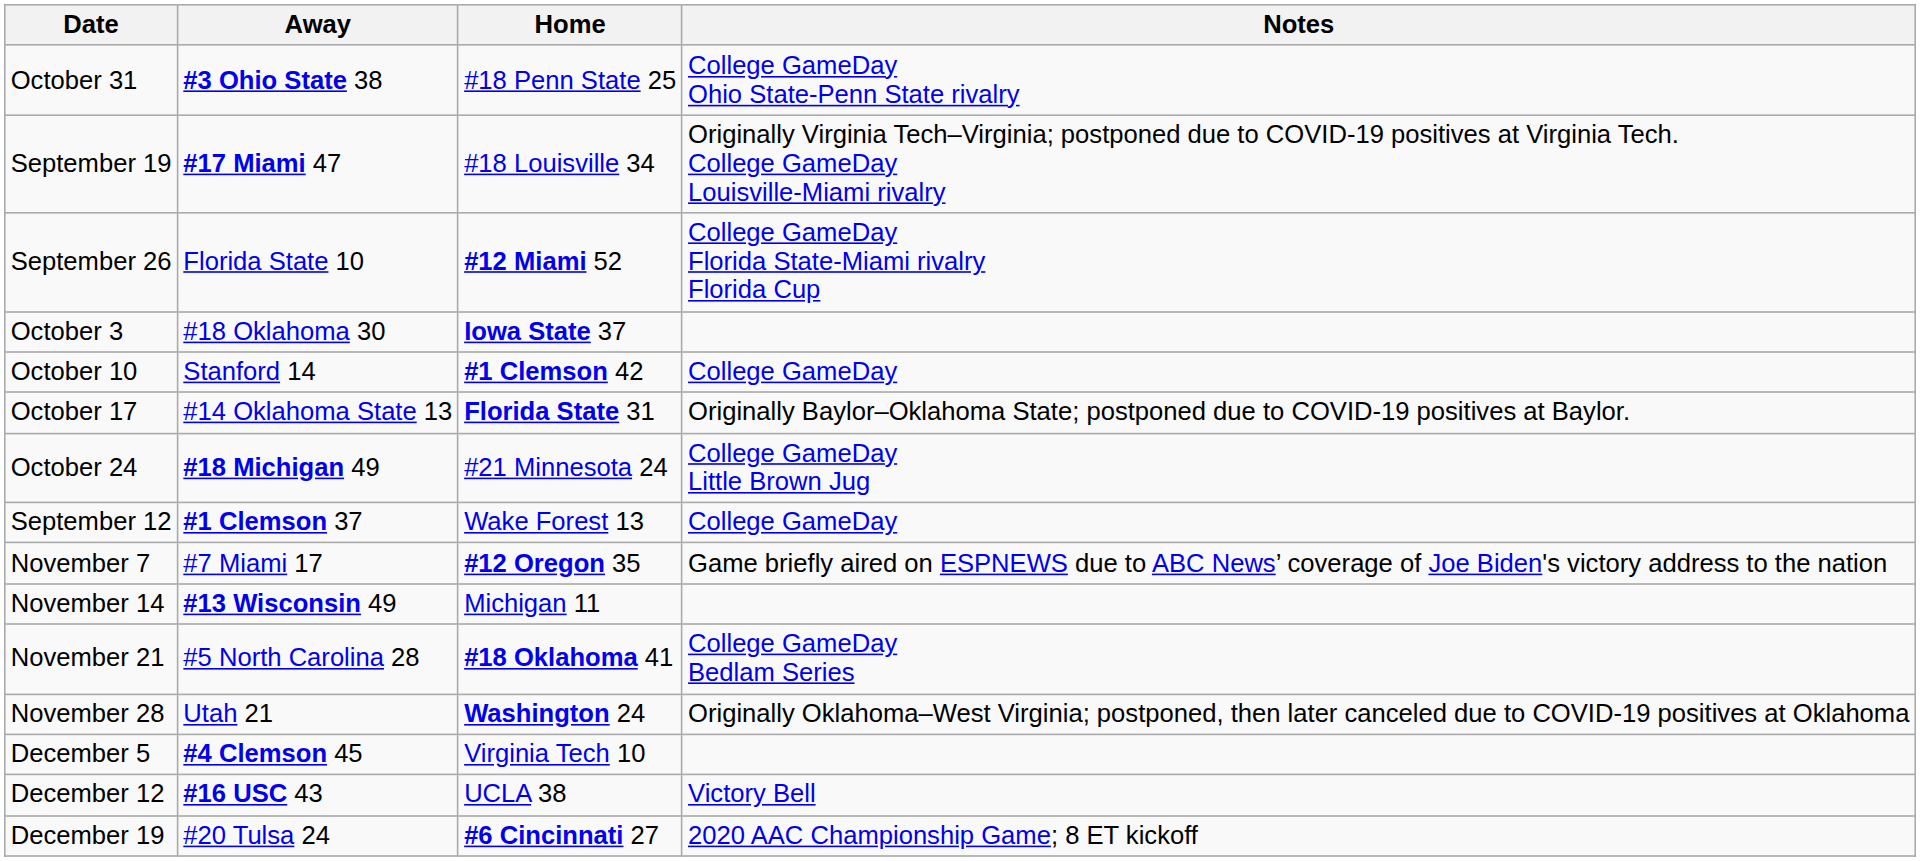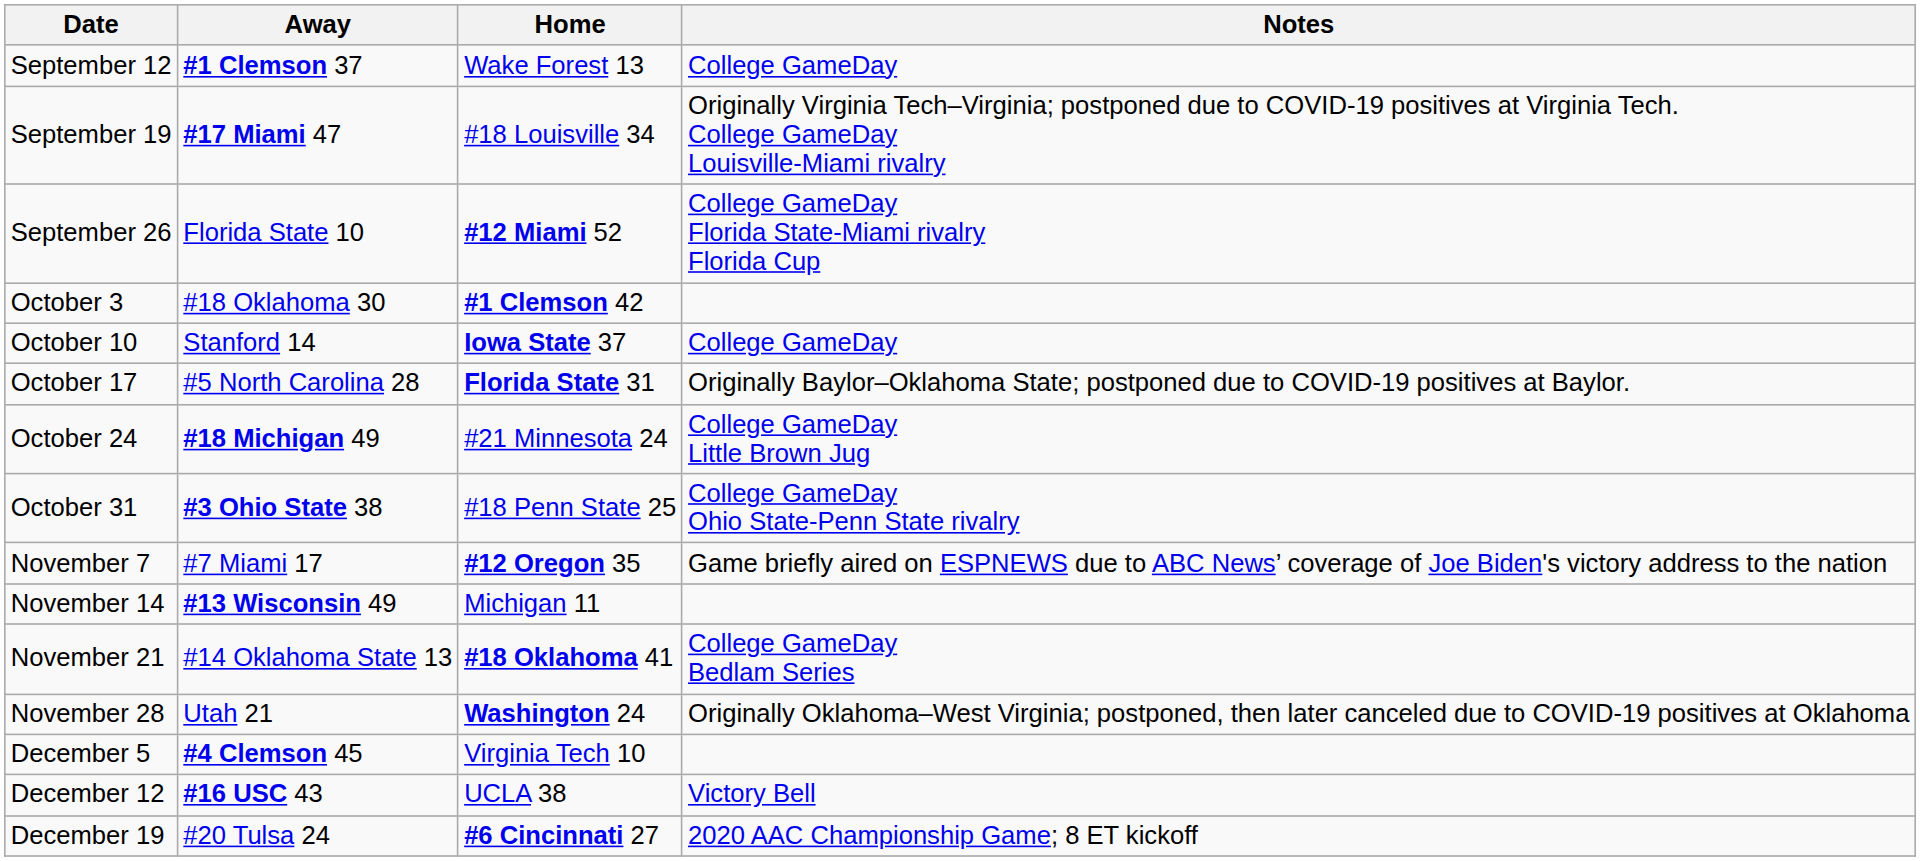 <table class="wikitable sortable">
 <tr>
 <th>Date</th>
 <th>Away</th>
 <th>Home</th>
 <th>Notes</th>
 </tr>
 <tr>
-<td>October 31</td>
-<td><a href='#'><strong>#3 Ohio State</strong></a> 38</td>
-<td><a href='#'>#18 Penn State</a> 25</td>
-<td><a href='#'>College GameDay</a><br><a href='#'>Ohio State-Penn State rivalry</a></td>
+<td>September 12</td>
+<td><a href='#'><strong>#1 Clemson</strong></a> 37</td>
+<td><a href='#'>Wake Forest</a> 13</td>
+<td><a href='#'>College GameDay</a></td>
 </tr>
 <tr>
 <td>September 19</td>
 <td><a href='#'><strong>#17 Miami</strong></a> 47</td>
 <td><a href='#'>#18 Louisville</a> 34</td>
 <td>Originally Virginia Tech–Virginia; postponed due to COVID-19 positives at Virginia Tech.<br><a href='#'>College GameDay</a><br><a href='#'>Louisville-Miami rivalry</a></td>
 </tr>
 <tr>
 <td>September 26</td>
 <td><a href='#'>Florida State</a> 10</td>
 <td><a href='#'><strong>#12 Miami</strong></a> 52</td>
 <td><a href='#'>College GameDay</a><br><a href='#'>Florida State-Miami rivalry</a><br><a href='#'>Florida Cup</a></td>
 </tr>
 <tr>
 <td>October 3</td>
 <td><a href='#'>#18 Oklahoma</a> 30</td>
-<td><a href='#'><strong>Iowa State</strong></a> 37</td>
+<td><a href='#'><strong>#1 Clemson</strong></a> 42</td>
 <td></td>
 </tr>
 <tr>
 <td>October 10</td>
 <td><a href='#'>Stanford</a> 14</td>
-<td><a href='#'><strong>#1 Clemson</strong></a> 42</td>
+<td><a href='#'><strong>Iowa State</strong></a> 37</td>
 <td><a href='#'>College GameDay</a></td>
 </tr>
 <tr>
 <td>October 17</td>
-<td><a href='#'>#14 Oklahoma State</a> 13</td>
+<td><a href='#'>#5 North Carolina</a> 28</td>
 <td><a href='#'><strong>Florida State</strong></a> 31</td>
 <td>Originally Baylor–Oklahoma State; postponed due to COVID-19 positives at Baylor.</td>
 </tr>
 <tr>
 <td>October 24</td>
 <td><a href='#'><strong>#18 Michigan</strong></a> 49</td>
 <td><a href='#'>#21 Minnesota</a> 24</td>
 <td><a href='#'>College GameDay</a><br><a href='#'>Little Brown Jug</a></td>
 </tr>
 <tr>
-<td>September 12</td>
-<td><a href='#'><strong>#1 Clemson</strong></a> 37</td>
-<td><a href='#'>Wake Forest</a> 13</td>
-<td><a href='#'>College GameDay</a></td>
+<td>October 31</td>
+<td><a href='#'><strong>#3 Ohio State</strong></a> 38</td>
+<td><a href='#'>#18 Penn State</a> 25</td>
+<td><a href='#'>College GameDay</a><br><a href='#'>Ohio State-Penn State rivalry</a></td>
 </tr>
 <tr>
 <td>November 7</td>
 <td><a href='#'>#7 Miami</a> 17</td>
 <td><a href='#'><strong>#12 Oregon</strong></a> 35</td>
 <td>Game briefly aired on <a href='#'>ESPNEWS</a> due to <a href='#'>ABC News</a>’ coverage of <a href='#'>Joe Biden</a>'s victory address to the nation</td>
 </tr>
 <tr>
 <td>November 14</td>
 <td><a href='#'><strong>#13 Wisconsin</strong></a> 49</td>
 <td><a href='#'>Michigan</a> 11</td>
 <td></td>
 </tr>
 <tr>
 <td>November 21</td>
-<td><a href='#'>#5 North Carolina</a> 28</td>
+<td><a href='#'>#14 Oklahoma State</a> 13</td>
 <td><a href='#'><strong>#18 Oklahoma</strong></a> 41</td>
 <td><a href='#'>College GameDay</a><br><a href='#'>Bedlam Series</a></td>
 </tr>
 <tr>
 <td>November 28</td>
 <td><a href='#'>Utah</a> 21</td>
 <td><a href='#'><strong>Washington</strong></a> 24</td>
 <td>Originally Oklahoma–West Virginia; postponed, then later canceled due to COVID-19 positives at Oklahoma</td>
 </tr>
 <tr>
 <td>December 5</td>
 <td><a href='#'><strong>#4 Clemson</strong></a> 45</td>
 <td><a href='#'>Virginia Tech</a> 10</td>
 <td></td>
 </tr>
 <tr>
 <td>December 12</td>
 <td><a href='#'><strong>#16 USC</strong></a> 43</td>
 <td><a href='#'>UCLA</a> 38</td>
 <td><a href='#'>Victory Bell</a></td>
 </tr>
 <tr>
 <td>December 19</td>
 <td><a href='#'>#20 Tulsa</a> 24</td>
 <td><a href='#'><strong>#6 Cincinnati</strong></a> 27</td>
 <td><a href='#'>2020 AAC Championship Game</a>; 8 ET kickoff</td>
 </tr>
 </table>
